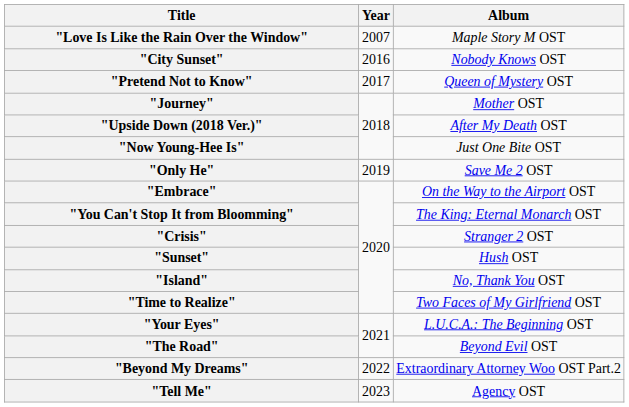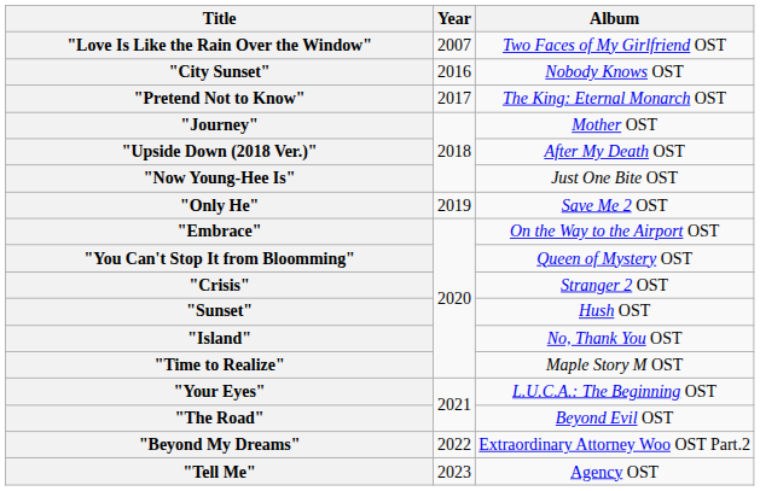 <table class="wikitable plainrowheaders" style="text-align:center;">
 <tr>
 <th style="width:25em;">Title</th>
 <th>Year</th>
 <th>Album</th>
 </tr>
 <tr>
 <th scope="row">"Love Is Like the Rain Over the Window" </th>
 <td>2007</td>
-<td><em>Maple Story M</em> OST</td>
+<td><em><a href='#'>Two Faces of My Girlfriend</a></em> OST</td>
 </tr>
 <tr>
 <th scope="row">"City Sunset"</th>
 <td>2016</td>
 <td><em><a href='#'>Nobody Knows</a></em> OST</td>
 </tr>
 <tr>
 <th scope="row">"Pretend Not to Know" </th>
 <td>2017</td>
-<td><em><a href='#'>Queen of Mystery</a></em> OST</td>
+<td><em><a href='#'>The King: Eternal Monarch</a></em> OST</td>
 </tr>
 <tr>
 <th scope="row">"Journey" </th>
 <td rowspan="3">2018</td>
 <td><em><a href='#'>Mother</a></em> OST</td>
 </tr>
 <tr>
 <th scope="row">"Upside Down (2018 Ver.)" </th>
 <td><em><a href='#'>After My Death</a></em> OST</td>
 </tr>
 <tr>
 <th scope="row">"Now Young-Hee Is"</th>
 <td><em>Just One Bite</em> OST</td>
 </tr>
 <tr>
 <th scope="row">"Only He" </th>
 <td>2019</td>
 <td><em><a href='#'>Save Me 2</a></em> OST</td>
 </tr>
 <tr>
 <th scope="row">"Embrace" </th>
 <td rowspan="6">2020</td>
 <td><em><a href='#'>On the Way to the Airport</a></em> OST</td>
 </tr>
 <tr>
 <th scope="row">"You Can't Stop It from Bloomming" </th>
-<td><em><a href='#'>The King: Eternal Monarch</a></em> OST</td>
+<td><em><a href='#'>Queen of Mystery</a></em> OST</td>
 </tr>
 <tr>
 <th scope="row">"Crisis"</th>
 <td><em><a href='#'>Stranger 2</a></em> OST</td>
 </tr>
 <tr>
 <th scope="row">"Sunset" </th>
 <td><em><a href='#'>Hush</a></em> OST</td>
 </tr>
 <tr>
 <th scope="row">"Island" </th>
 <td><em><a href='#'>No, Thank You</a></em> OST</td>
 </tr>
 <tr>
 <th scope="row">"Time to Realize"</th>
-<td><em><a href='#'>Two Faces of My Girlfriend</a></em> OST</td>
+<td><em>Maple Story M</em> OST</td>
 </tr>
 <tr>
 <th scope="row">"Your Eyes"</th>
 <td rowspan="2">2021</td>
 <td><em><a href='#'>L.U.C.A.: The Beginning</a></em> OST</td>
 </tr>
 <tr>
 <th scope="row">"The Road" </th>
 <td><em><a href='#'>Beyond Evil</a></em> OST</td>
 </tr>
 <tr>
 <th scope="row">"Beyond My Dreams" </th>
 <td>2022</td>
 <td><a href='#'>Extraordinary Attorney Woo</a> OST Part.2</td>
 </tr>
 <tr>
 <th scope="row">"Tell Me" </th>
 <td>2023</td>
 <td><a href='#'>Agency</a> OST</td>
 </tr>
 </table>
